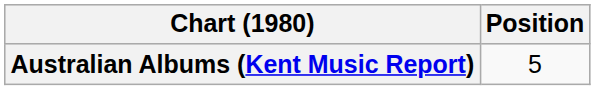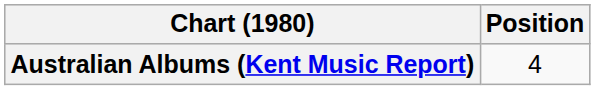 <table class="wikitable sortable plainrowheaders" style="text-align:center">
 <tr>
 <th scope="col">Chart (1980)</th>
 <th scope="col">Position</th>
 </tr>
 <tr>
 <th scope="row">Australian Albums (<a href='#'>Kent Music Report</a>)</th>
-<td>5</td>
+<td>4</td>
 </tr>
 </table>
